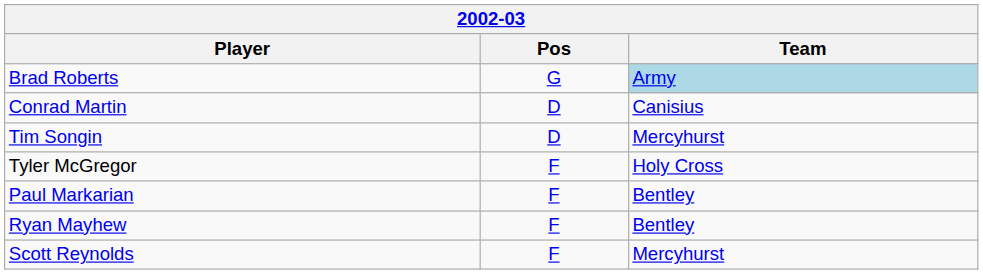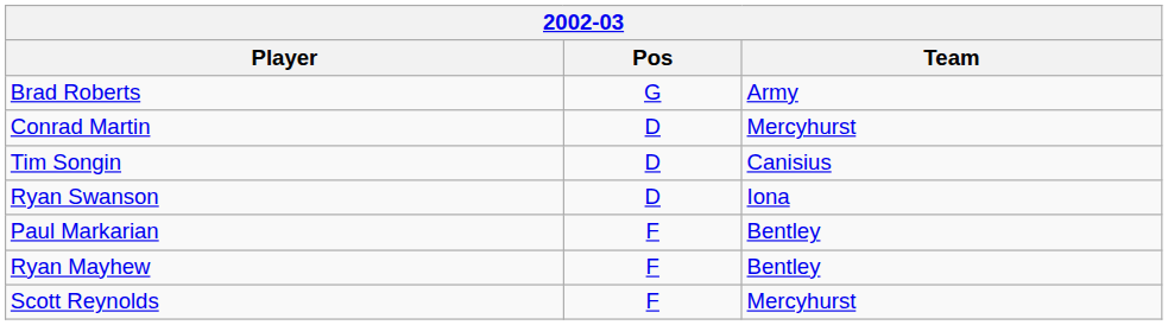 <table class="wikitable" width=95%>
 <tr>
 <th colspan=3><a href='#'>2002-03</a></th>
 </tr>
 <tr>
 <th>Player</th>
 <th>Pos</th>
 <th>Team</th>
 </tr>
 <tr>
 <td><a href='#'>Brad Roberts</a></td>
 <td style="text-align:center;"><a href='#'>G</a></td>
-<td style="background: lightblue;"><a href='#'>Army</a></td>
+<td><a href='#'>Army</a></td>
 </tr>
 <tr>
 <td><a href='#'>Conrad Martin</a></td>
 <td style="text-align:center;"><a href='#'>D</a></td>
-<td><a href='#'>Canisius</a></td>
+<td><a href='#'>Mercyhurst</a></td>
 </tr>
 <tr>
 <td><a href='#'>Tim Songin</a></td>
 <td style="text-align:center;"><a href='#'>D</a></td>
-<td><a href='#'>Mercyhurst</a></td>
+<td><a href='#'>Canisius</a></td>
 </tr>
 <tr>
-<td>Tyler McGregor</td>
-<td style="text-align:center;"><a href='#'>F</a></td>
-<td><a href='#'>Holy Cross</a></td>
+<td><a href='#'>Ryan Swanson</a></td>
+<td style="text-align:center;"><a href='#'>D</a></td>
+<td><a href='#'>Iona</a></td>
 </tr>
 <tr>
 <td><a href='#'>Paul Markarian</a></td>
 <td style="text-align:center;"><a href='#'>F</a></td>
 <td><a href='#'>Bentley</a></td>
 </tr>
 <tr>
 <td><a href='#'>Ryan Mayhew</a></td>
 <td style="text-align:center;"><a href='#'>F</a></td>
 <td><a href='#'>Bentley</a></td>
 </tr>
 <tr>
 <td><a href='#'>Scott Reynolds</a></td>
 <td style="text-align:center;"><a href='#'>F</a></td>
 <td><a href='#'>Mercyhurst</a></td>
 </tr>
 </table>
